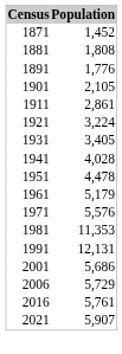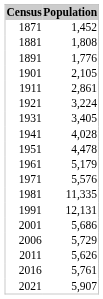 <table cellpadding="1" style="float:right; margin:0 1em 1em 0; border:1px #bbb solid; border-collapse:collapse; font-size:90%;">
 <tr bgcolor="#CCCCCC" style="text-align:center;">
 <th>Census</th>
 <th>Population</th>
 </tr>
 <tr style="text-align:right;">
 <td>1871</td>
 <td>1,452</td>
 </tr>
 <tr style="text-align:right;">
 <td>1881</td>
 <td>1,808</td>
 </tr>
 <tr style="text-align:right;">
 <td>1891</td>
 <td>1,776</td>
 </tr>
 <tr style="text-align:right;">
 <td>1901</td>
 <td>2,105</td>
 </tr>
 <tr style="text-align:right;">
 <td>1911</td>
 <td>2,861</td>
 </tr>
 <tr style="text-align:right;">
 <td>1921</td>
 <td>3,224</td>
 </tr>
 <tr style="text-align:right;">
 <td>1931</td>
 <td>3,405</td>
 </tr>
 <tr style="text-align:right;">
 <td>1941</td>
 <td>4,028</td>
 </tr>
 <tr style="text-align:right;">
 <td>1951</td>
 <td>4,478</td>
 </tr>
 <tr style="text-align:right;">
 <td>1961</td>
 <td>5,179</td>
 </tr>
 <tr style="text-align:right;">
 <td>1971</td>
 <td>5,576</td>
 </tr>
 <tr style="text-align:right;">
 <td>1981</td>
-<td>11,353</td>
+<td>11,335</td>
 </tr>
 <tr style="text-align:right;">
 <td>1991</td>
 <td>12,131</td>
 </tr>
 <tr style="text-align:right;">
 <td>2001</td>
 <td>5,686</td>
 </tr>
 <tr style="text-align:right;">
 <td>2006</td>
 <td>5,729</td>
 </tr>
 <tr style="text-align:right;">
+<td>2011</td>
+<td>5,626</td>
+</tr>
+<tr style="text-align:right;">
 <td>2016</td>
 <td>5,761</td>
 </tr>
 <tr style="text-align:right;">
 <td>2021</td>
 <td>5,907</td>
 </tr>
 <tr style="text-align:right;">
 </tr>
 </table>
